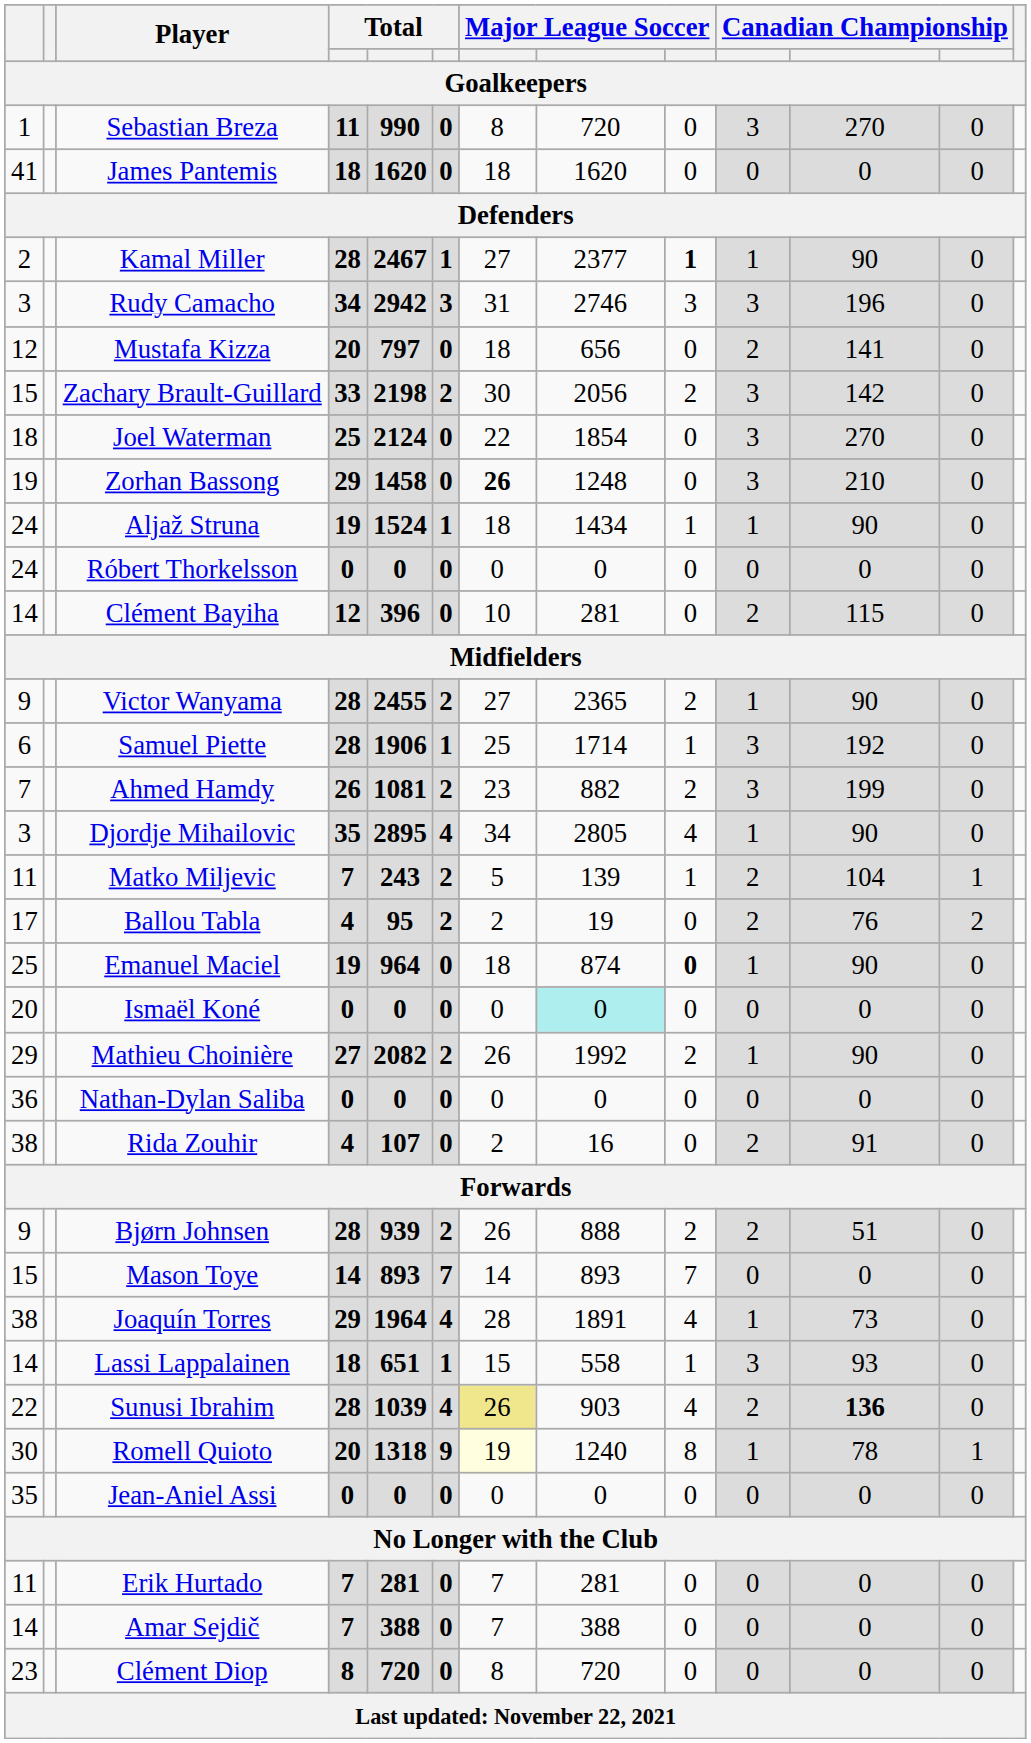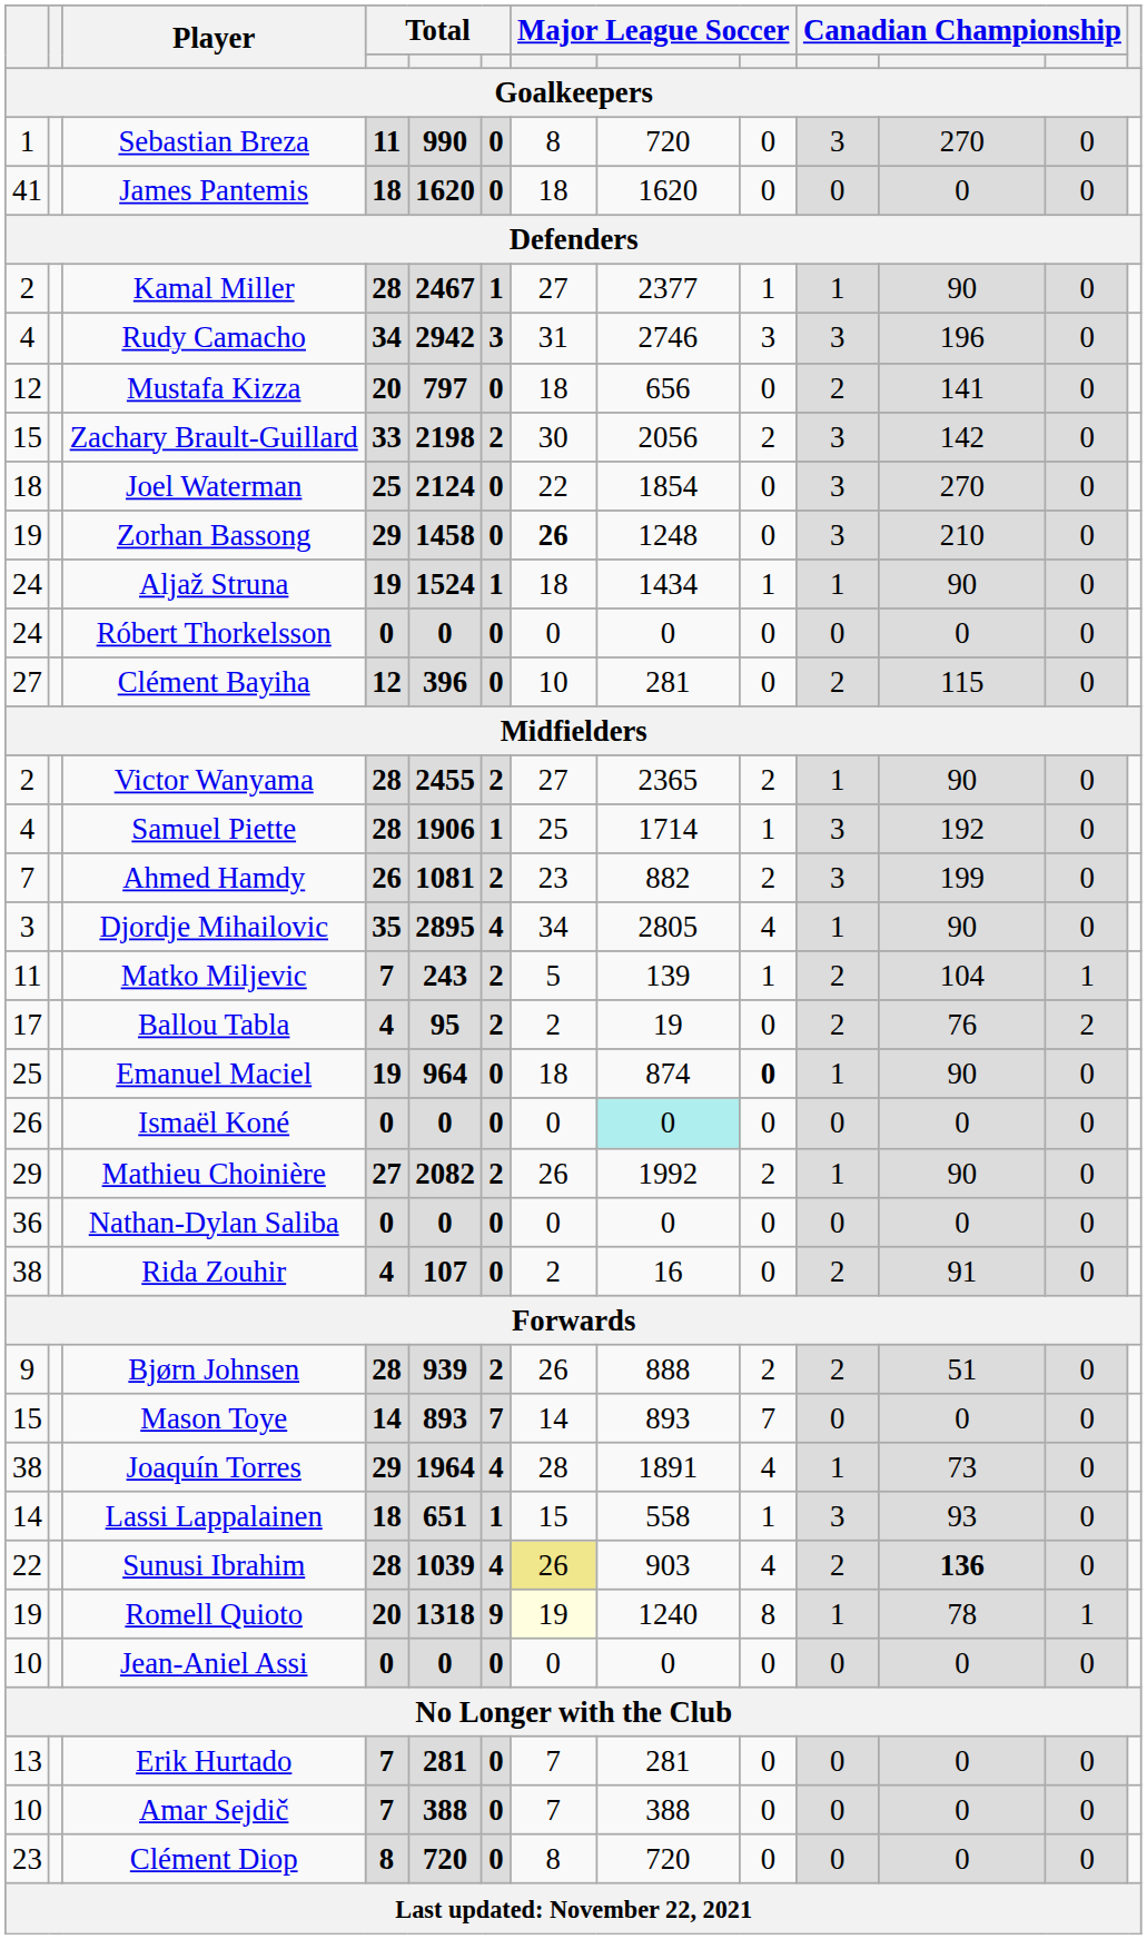 <table class="wikitable sortable alternance" Style="text-align:  center;font-size:95%">
 <tr>
 <th rowspan="2"></th>
 <th rowspan="2"></th>
 <th rowspan="2">Player</th>
 <th colspan="3">Total</th>
 <th colspan="3"><a href='#'>Major League Soccer</a></th>
 <th colspan="3"><a href='#'>Canadian Championship</a></th>
 <th rowspan="2"></th>
 </tr>
 <tr>
 <th></th>
 <th></th>
 <th></th>
 <th></th>
 <th></th>
 <th></th>
 <th></th>
 <th></th>
 <th></th>
 </tr>
 <tr>
 <th colspan="19">Goalkeepers</th>
 </tr>
 <tr>
 <td>1</td>
 <td></td>
 <td><a href='#'>Sebastian Breza</a></td>
 <td style="background:#DCDCDC"><strong>11</strong> </td>
 <td style="background:#DCDCDC"><strong>990</strong> </td>
 <td style="background:#DCDCDC"><strong>0</strong> </td>
 <td>8 </td>
 <td>720 </td>
 <td>0 </td>
 <td style="background:#DCDCDC">3 </td>
 <td style="background:#DCDCDC">270 </td>
 <td style="background:#DCDCDC">0 </td>
 <td></td>
 </tr>
 <tr>
 <td>41</td>
 <td></td>
 <td><a href='#'>James Pantemis</a></td>
 <td style="background:#DCDCDC"><strong>18</strong> </td>
 <td style="background:#DCDCDC"><strong>1620</strong> </td>
 <td style="background:#DCDCDC"><strong>0</strong> </td>
 <td>18 </td>
 <td>1620 </td>
 <td>0 </td>
 <td style="background:#DCDCDC">0 </td>
 <td style="background:#DCDCDC">0 </td>
 <td style="background:#DCDCDC">0 </td>
 <td></td>
 </tr>
 <tr>
 <th colspan="19">Defenders</th>
 </tr>
 <tr>
 <td>2</td>
 <td></td>
 <td><a href='#'>Kamal Miller</a></td>
 <td style="background:#DCDCDC"><strong>28</strong> </td>
 <td style="background:#DCDCDC"><strong>2467</strong> </td>
 <td style="background:#DCDCDC"><strong>1</strong> </td>
 <td>27 </td>
 <td>2377 </td>
-<td><strong>1 </strong></td>
+<td>1 </td>
 <td style="background:#DCDCDC">1 </td>
 <td style="background:#DCDCDC">90 </td>
 <td style="background:#DCDCDC">0 </td>
 <td></td>
 </tr>
 <tr>
-<td>3</td>
+<td>4</td>
 <td></td>
 <td><a href='#'>Rudy Camacho</a></td>
 <td style="background:#DCDCDC"><strong>34</strong> </td>
 <td style="background:#DCDCDC"><strong>2942</strong> </td>
 <td style="background:#DCDCDC"><strong>3</strong> </td>
 <td>31 </td>
 <td>2746 </td>
 <td>3 </td>
 <td style="background:#DCDCDC">3 </td>
 <td style="background:#DCDCDC">196 </td>
 <td style="background:#DCDCDC">0 </td>
 <td></td>
 </tr>
 <tr>
 <td>12</td>
 <td></td>
 <td><a href='#'>Mustafa Kizza</a></td>
 <td style="background:#DCDCDC"><strong>20</strong> </td>
 <td style="background:#DCDCDC"><strong>797</strong> </td>
 <td style="background:#DCDCDC"><strong>0</strong> </td>
 <td>18 </td>
 <td>656 </td>
 <td>0 </td>
 <td style="background:#DCDCDC">2 </td>
 <td style="background:#DCDCDC">141 </td>
 <td style="background:#DCDCDC">0 </td>
 <td></td>
 </tr>
 <tr>
 <td>15</td>
 <td></td>
 <td><a href='#'>Zachary Brault-Guillard</a></td>
 <td style="background:#DCDCDC"><strong>33</strong> </td>
 <td style="background:#DCDCDC"><strong>2198</strong> </td>
 <td style="background:#DCDCDC"><strong>2</strong> </td>
 <td>30 </td>
 <td>2056 </td>
 <td>2 </td>
 <td style="background:#DCDCDC">3 </td>
 <td style="background:#DCDCDC">142 </td>
 <td style="background:#DCDCDC">0 </td>
 <td></td>
 </tr>
 <tr>
 <td>18</td>
 <td></td>
 <td><a href='#'>Joel Waterman</a></td>
 <td style="background:#DCDCDC"><strong>25</strong> </td>
 <td style="background:#DCDCDC"><strong>2124</strong> </td>
 <td style="background:#DCDCDC"><strong>0</strong> </td>
 <td>22 </td>
 <td>1854 </td>
 <td>0 </td>
 <td style="background:#DCDCDC">3 </td>
 <td style="background:#DCDCDC">270 </td>
 <td style="background:#DCDCDC">0 </td>
 <td></td>
 </tr>
 <tr>
 <td>19</td>
 <td></td>
 <td><a href='#'>Zorhan Bassong</a></td>
 <td style="background:#DCDCDC"><strong>29</strong> </td>
 <td style="background:#DCDCDC"><strong>1458</strong> </td>
 <td style="background:#DCDCDC"><strong>0</strong> </td>
 <td><strong>26 </strong></td>
 <td>1248 </td>
 <td>0 </td>
 <td style="background:#DCDCDC">3 </td>
 <td style="background:#DCDCDC">210 </td>
 <td style="background:#DCDCDC">0 </td>
 <td></td>
 </tr>
 <tr>
 <td>24</td>
 <td></td>
 <td><a href='#'>Aljaž Struna</a></td>
 <td style="background:#DCDCDC"><strong>19</strong> </td>
 <td style="background:#DCDCDC"><strong>1524</strong> </td>
 <td style="background:#DCDCDC"><strong>1</strong> </td>
 <td>18 </td>
 <td>1434 </td>
 <td>1 </td>
 <td style="background:#DCDCDC">1 </td>
 <td style="background:#DCDCDC">90 </td>
 <td style="background:#DCDCDC">0 </td>
 <td></td>
 </tr>
 <tr>
 <td>24</td>
 <td></td>
 <td><a href='#'>Róbert Thorkelsson</a></td>
 <td style="background:#DCDCDC"><strong>0</strong> </td>
 <td style="background:#DCDCDC"><strong>0</strong> </td>
 <td style="background:#DCDCDC"><strong>0</strong> </td>
 <td>0 </td>
 <td>0 </td>
 <td>0 </td>
 <td style="background:#DCDCDC">0 </td>
 <td style="background:#DCDCDC">0 </td>
 <td style="background:#DCDCDC">0 </td>
 <td></td>
 </tr>
 <tr>
-<td>14</td>
+<td>27</td>
 <td></td>
 <td><a href='#'>Clément Bayiha</a></td>
 <td style="background:#DCDCDC"><strong>12</strong> </td>
 <td style="background:#DCDCDC"><strong>396</strong> </td>
 <td style="background:#DCDCDC"><strong>0</strong> </td>
 <td>10 </td>
 <td>281 </td>
 <td>0 </td>
 <td style="background:#DCDCDC">2 </td>
 <td style="background:#DCDCDC">115 </td>
 <td style="background:#DCDCDC">0 </td>
 <td></td>
 </tr>
 <tr>
 <th colspan="19">Midfielders</th>
 </tr>
 <tr>
-<td>9</td>
+<td>2</td>
 <td></td>
 <td><a href='#'>Victor Wanyama</a></td>
 <td style="background:#DCDCDC"><strong>28</strong> </td>
 <td style="background:#DCDCDC"><strong>2455</strong> </td>
 <td style="background:#DCDCDC"><strong>2</strong> </td>
 <td>27 </td>
 <td>2365 </td>
 <td>2 </td>
 <td style="background:#DCDCDC">1 </td>
 <td style="background:#DCDCDC">90 </td>
 <td style="background:#DCDCDC">0 </td>
 <td></td>
 </tr>
 <tr>
-<td>6</td>
+<td>4</td>
 <td></td>
 <td><a href='#'>Samuel Piette</a></td>
 <td style="background:#DCDCDC"><strong>28</strong> </td>
 <td style="background:#DCDCDC"><strong>1906</strong> </td>
 <td style="background:#DCDCDC"><strong>1</strong> </td>
 <td>25 </td>
 <td>1714 </td>
 <td>1 </td>
 <td style="background:#DCDCDC">3 </td>
 <td style="background:#DCDCDC">192 </td>
 <td style="background:#DCDCDC">0 </td>
 <td></td>
 </tr>
 <tr>
 <td>7</td>
 <td></td>
 <td><a href='#'>Ahmed Hamdy</a></td>
 <td style="background:#DCDCDC"><strong>26</strong> </td>
 <td style="background:#DCDCDC"><strong>1081</strong> </td>
 <td style="background:#DCDCDC"><strong>2</strong> </td>
 <td>23 </td>
 <td>882 </td>
 <td>2 </td>
 <td style="background:#DCDCDC">3 </td>
 <td style="background:#DCDCDC">199 </td>
 <td style="background:#DCDCDC">0 </td>
 <td></td>
 </tr>
 <tr>
 <td>3</td>
 <td></td>
 <td><a href='#'>Djordje Mihailovic</a></td>
 <td style="background:#DCDCDC"><strong>35</strong> </td>
 <td style="background:#DCDCDC"><strong>2895</strong> </td>
 <td style="background:#DCDCDC"><strong>4</strong> </td>
 <td>34 </td>
 <td>2805 </td>
 <td>4 </td>
 <td style="background:#DCDCDC">1 </td>
 <td style="background:#DCDCDC">90 </td>
 <td style="background:#DCDCDC">0 </td>
 <td></td>
 </tr>
 <tr>
 <td>11</td>
 <td></td>
 <td><a href='#'>Matko Miljevic</a></td>
 <td style="background:#DCDCDC"><strong>7</strong> </td>
 <td style="background:#DCDCDC"><strong>243</strong> </td>
 <td style="background:#DCDCDC"><strong>2</strong> </td>
 <td>5 </td>
 <td>139 </td>
 <td>1 </td>
 <td style="background:#DCDCDC">2 </td>
 <td style="background:#DCDCDC">104 </td>
 <td style="background:#DCDCDC">1 </td>
 <td></td>
 </tr>
 <tr>
 <td>17</td>
 <td></td>
 <td><a href='#'>Ballou Tabla</a></td>
 <td style="background:#DCDCDC"><strong>4</strong> </td>
 <td style="background:#DCDCDC"><strong>95</strong> </td>
 <td style="background:#DCDCDC"><strong>2</strong> </td>
 <td>2 </td>
 <td>19 </td>
 <td>0 </td>
 <td style="background:#DCDCDC">2 </td>
 <td style="background:#DCDCDC">76 </td>
 <td style="background:#DCDCDC">2 </td>
 <td></td>
 </tr>
 <tr>
 <td>25</td>
 <td></td>
 <td><a href='#'>Emanuel Maciel</a></td>
 <td style="background:#DCDCDC"><strong>19</strong> </td>
 <td style="background:#DCDCDC"><strong>964</strong> </td>
 <td style="background:#DCDCDC"><strong>0</strong> </td>
 <td>18 </td>
 <td>874 </td>
 <td><strong>0 </strong></td>
 <td style="background:#DCDCDC">1 </td>
 <td style="background:#DCDCDC">90 </td>
 <td style="background:#DCDCDC">0 </td>
 <td></td>
 </tr>
 <tr>
-<td>20</td>
+<td>26</td>
 <td></td>
 <td><a href='#'>Ismaël Koné</a></td>
 <td style="background:#DCDCDC"><strong>0</strong> </td>
 <td style="background:#DCDCDC"><strong>0</strong> </td>
 <td style="background:#DCDCDC"><strong>0</strong> </td>
 <td>0 </td>
 <td style="background: paleturquoise;">0 </td>
 <td>0 </td>
 <td style="background:#DCDCDC">0 </td>
 <td style="background:#DCDCDC">0 </td>
 <td style="background:#DCDCDC">0 </td>
 <td></td>
 </tr>
 <tr>
 <td>29</td>
 <td></td>
 <td><a href='#'>Mathieu Choinière</a></td>
 <td style="background:#DCDCDC"><strong>27</strong> </td>
 <td style="background:#DCDCDC"><strong>2082</strong> </td>
 <td style="background:#DCDCDC"><strong>2</strong> </td>
 <td>26 </td>
 <td>1992 </td>
 <td>2 </td>
 <td style="background:#DCDCDC">1 </td>
 <td style="background:#DCDCDC">90 </td>
 <td style="background:#DCDCDC">0 </td>
 <td></td>
 </tr>
 <tr>
 <td>36</td>
 <td></td>
 <td><a href='#'>Nathan-Dylan Saliba</a></td>
 <td style="background:#DCDCDC"><strong>0</strong> </td>
 <td style="background:#DCDCDC"><strong>0</strong> </td>
 <td style="background:#DCDCDC"><strong>0</strong> </td>
 <td>0 </td>
 <td>0 </td>
 <td>0 </td>
 <td style="background:#DCDCDC">0 </td>
 <td style="background:#DCDCDC">0 </td>
 <td style="background:#DCDCDC">0 </td>
 <td></td>
 </tr>
 <tr>
 <td>38</td>
 <td></td>
 <td><a href='#'>Rida Zouhir</a></td>
 <td style="background:#DCDCDC"><strong>4</strong> </td>
 <td style="background:#DCDCDC"><strong>107</strong> </td>
 <td style="background:#DCDCDC"><strong>0</strong> </td>
 <td>2 </td>
 <td>16 </td>
 <td>0 </td>
 <td style="background:#DCDCDC">2 </td>
 <td style="background:#DCDCDC">91 </td>
 <td style="background:#DCDCDC">0 </td>
 <td></td>
 </tr>
 <tr>
 <th colspan="19">Forwards</th>
 </tr>
 <tr>
 <td>9</td>
 <td></td>
 <td><a href='#'>Bjørn Johnsen</a></td>
 <td style="background:#DCDCDC"><strong>28</strong> </td>
 <td style="background:#DCDCDC"><strong>939</strong> </td>
 <td style="background:#DCDCDC"><strong>2</strong> </td>
 <td>26 </td>
 <td>888 </td>
 <td>2 </td>
 <td style="background:#DCDCDC">2 </td>
 <td style="background:#DCDCDC">51 </td>
 <td style="background:#DCDCDC">0 </td>
 <td></td>
 </tr>
 <tr>
 <td>15</td>
 <td></td>
 <td><a href='#'>Mason Toye</a></td>
 <td style="background:#DCDCDC"><strong>14</strong> </td>
 <td style="background:#DCDCDC"><strong>893</strong> </td>
 <td style="background:#DCDCDC"><strong>7</strong> </td>
 <td>14 </td>
 <td>893 </td>
 <td>7 </td>
 <td style="background:#DCDCDC">0 </td>
 <td style="background:#DCDCDC">0 </td>
 <td style="background:#DCDCDC">0 </td>
 <td></td>
 </tr>
 <tr>
 <td>38</td>
 <td></td>
 <td><a href='#'>Joaquín Torres</a></td>
 <td style="background:#DCDCDC"><strong>29</strong> </td>
 <td style="background:#DCDCDC"><strong>1964</strong> </td>
 <td style="background:#DCDCDC"><strong>4</strong> </td>
 <td>28 </td>
 <td>1891 </td>
 <td>4 </td>
 <td style="background:#DCDCDC">1 </td>
 <td style="background:#DCDCDC">73 </td>
 <td style="background:#DCDCDC">0 </td>
 <td></td>
 </tr>
 <tr>
 <td>14</td>
 <td></td>
 <td><a href='#'>Lassi Lappalainen</a></td>
 <td style="background:#DCDCDC"><strong>18</strong> </td>
 <td style="background:#DCDCDC"><strong>651</strong> </td>
 <td style="background:#DCDCDC"><strong>1</strong> </td>
 <td>15 </td>
 <td>558 </td>
 <td>1 </td>
 <td style="background:#DCDCDC">3 </td>
 <td style="background:#DCDCDC">93 </td>
 <td style="background:#DCDCDC">0 </td>
 <td></td>
 </tr>
 <tr>
 <td>22</td>
 <td></td>
 <td><a href='#'>Sunusi Ibrahim</a></td>
 <td style="background:#DCDCDC"><strong>28</strong> </td>
 <td style="background:#DCDCDC"><strong>1039</strong> </td>
 <td style="background:#DCDCDC"><strong>4</strong> </td>
 <td style="background: khaki;">26 </td>
 <td>903 </td>
 <td>4 </td>
 <td style="background:#DCDCDC">2 </td>
 <td style="background:#DCDCDC"><strong>136 </strong></td>
 <td style="background:#DCDCDC">0 </td>
 <td></td>
 </tr>
 <tr>
-<td>30</td>
+<td>19</td>
 <td></td>
 <td><a href='#'>Romell Quioto</a></td>
 <td style="background:#DCDCDC"><strong>20</strong> </td>
 <td style="background:#DCDCDC"><strong>1318</strong> </td>
 <td style="background:#DCDCDC"><strong>9</strong> </td>
 <td style="background: lightyellow;">19 </td>
 <td>1240 </td>
 <td>8 </td>
 <td style="background:#DCDCDC">1 </td>
 <td style="background:#DCDCDC">78 </td>
 <td style="background:#DCDCDC">1 </td>
 <td></td>
 </tr>
 <tr>
-<td>35</td>
+<td>10</td>
 <td></td>
 <td><a href='#'>Jean-Aniel Assi</a></td>
 <td style="background:#DCDCDC"><strong>0</strong> </td>
 <td style="background:#DCDCDC"><strong>0</strong> </td>
 <td style="background:#DCDCDC"><strong>0</strong> </td>
 <td>0 </td>
 <td>0 </td>
 <td>0 </td>
 <td style="background:#DCDCDC">0 </td>
 <td style="background:#DCDCDC">0 </td>
 <td style="background:#DCDCDC">0 </td>
 <td></td>
 </tr>
 <tr>
 <th colspan="19">No Longer with the Club</th>
 </tr>
 <tr>
-<td>11</td>
+<td>13</td>
 <td></td>
 <td><a href='#'>Erik Hurtado</a></td>
 <td style="background:#DCDCDC"><strong>7</strong> </td>
 <td style="background:#DCDCDC"><strong>281</strong> </td>
 <td style="background:#DCDCDC"><strong>0</strong> </td>
 <td>7 </td>
 <td>281 </td>
 <td>0 </td>
 <td style="background:#DCDCDC">0 </td>
 <td style="background:#DCDCDC">0 </td>
 <td style="background:#DCDCDC">0 </td>
 <td></td>
 </tr>
 <tr>
-<td>14</td>
+<td>10</td>
 <td></td>
 <td><a href='#'>Amar Sejdič</a></td>
 <td style="background:#DCDCDC"><strong>7</strong> </td>
 <td style="background:#DCDCDC"><strong>388</strong> </td>
 <td style="background:#DCDCDC"><strong>0</strong> </td>
 <td>7 </td>
 <td>388 </td>
 <td>0 </td>
 <td style="background:#DCDCDC">0 </td>
 <td style="background:#DCDCDC">0 </td>
 <td style="background:#DCDCDC">0 </td>
 <td></td>
 </tr>
 <tr>
 <td>23</td>
 <td></td>
 <td><a href='#'>Clément Diop</a></td>
 <td style="background:#DCDCDC"><strong>8</strong> </td>
 <td style="background:#DCDCDC"><strong>720</strong></td>
 <td style="background:#DCDCDC"><strong>0</strong> </td>
 <td>8 </td>
 <td>720 </td>
 <td>0 </td>
 <td style="background:#DCDCDC">0 </td>
 <td style="background:#DCDCDC">0 </td>
 <td style="background:#DCDCDC">0 </td>
 <td></td>
 </tr>
 <tr>
 <th colspan="19"><small>Last updated: November 22, 2021</small></th>
 </tr>
 </table>
